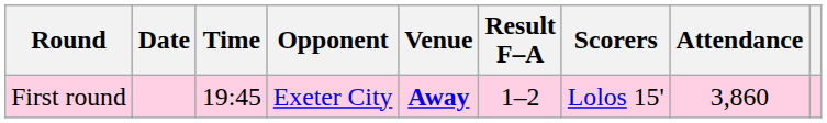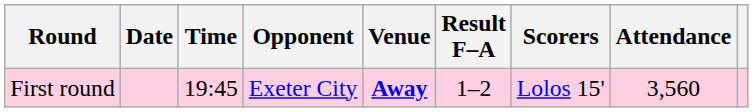 <table class="wikitable" style="text-align:center">
 <tr>
 <th>Round</th>
 <th>Date</th>
 <th>Time</th>
 <th>Opponent</th>
 <th>Venue</th>
 <th>Result<br>F–A</th>
 <th class="unsortable">Scorers</th>
 <th>Attendance</th>
 <th class="unsortable"></th>
 </tr>
 <tr bgcolor="#ffd0e3">
 <td>First round</td>
 <td></td>
 <td>19:45</td>
 <td><a href='#'>Exeter City</a></td>
 <td><strong><a href='#'>Away</a></strong></td>
 <td>1–2</td>
 <td><a href='#'>Lolos</a> 15'</td>
-<td>3,860</td>
+<td>3,560</td>
 <td></td>
 </tr>
 </table>
